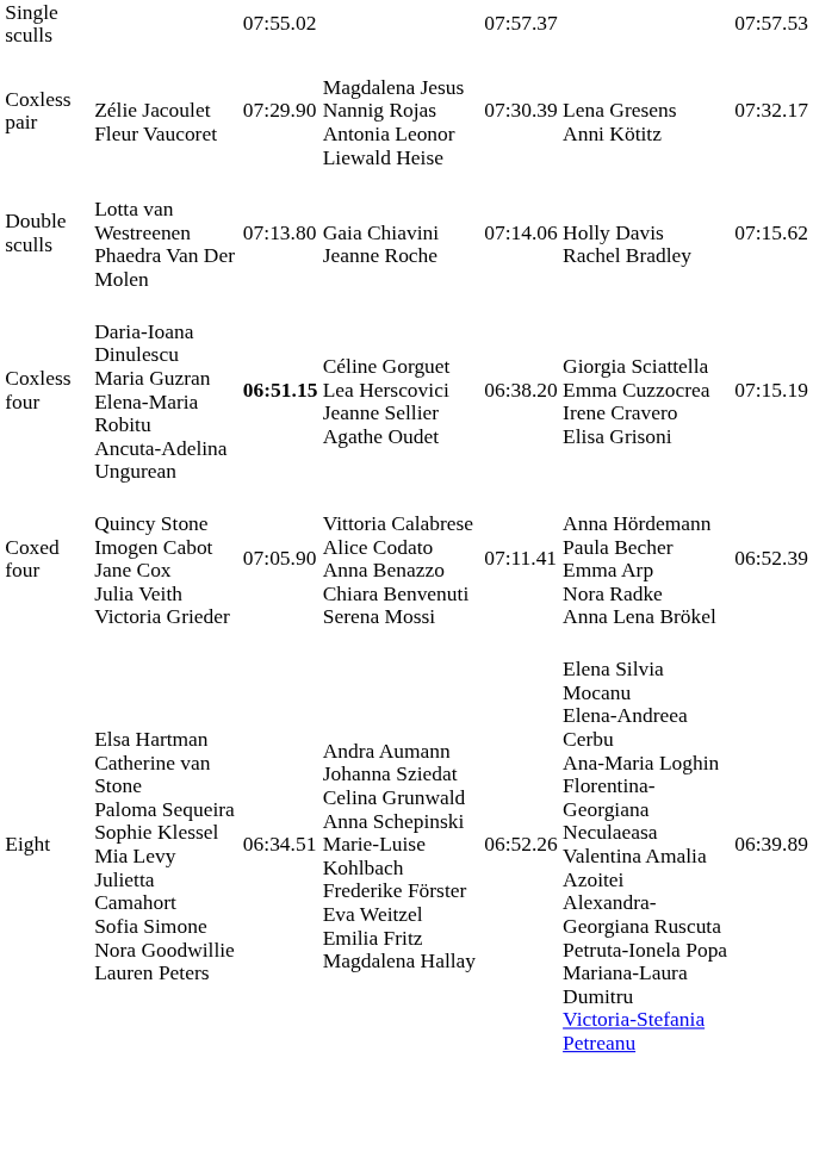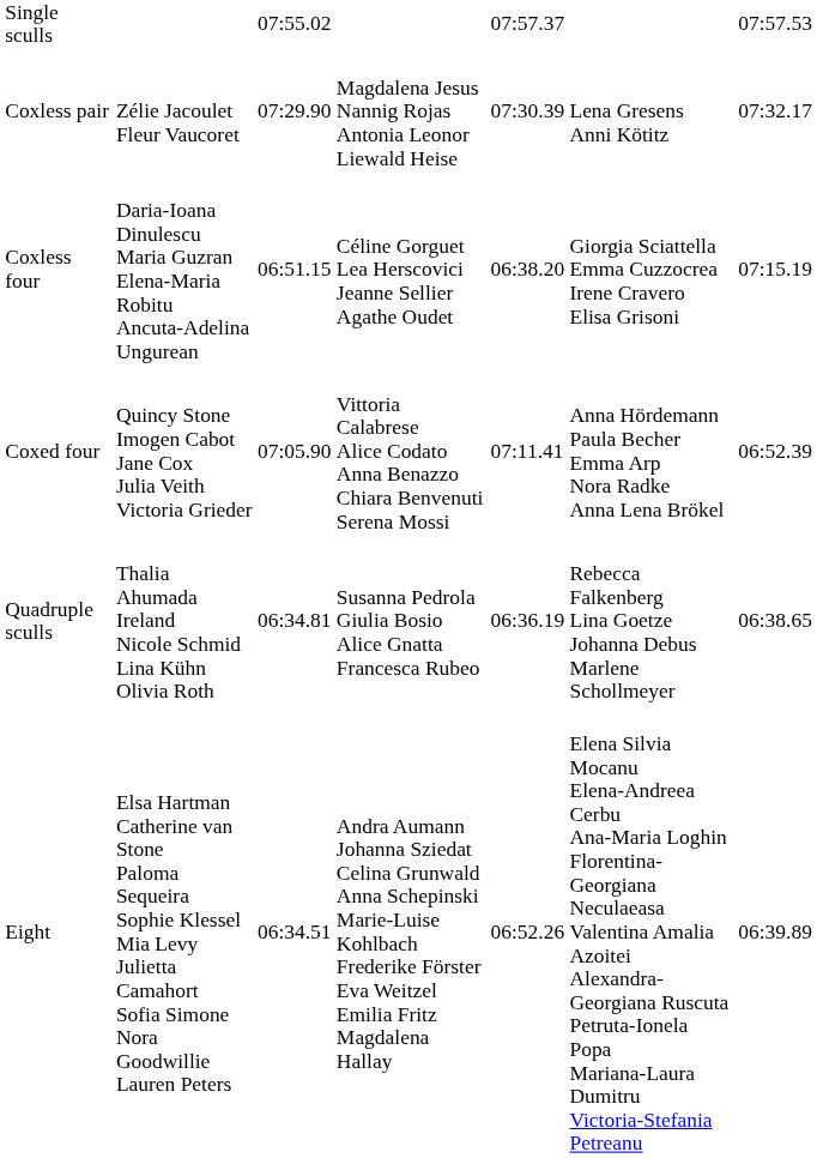 <table>
 <tr>
 <td>Single sculls</td>
 <td></td>
 <td>07:55.02</td>
 <td></td>
 <td>07:57.37</td>
 <td></td>
 <td>07:57.53</td>
 </tr>
 <tr>
 <td>Coxless pair</td>
 <td><br>Zélie Jacoulet<br>Fleur Vaucoret</td>
 <td>07:29.90</td>
 <td><br>Magdalena Jesus Nannig Rojas<br>Antonia Leonor Liewald Heise</td>
 <td>07:30.39</td>
 <td><br>Lena Gresens<br>Anni Kötitz</td>
 <td>07:32.17</td>
 </tr>
 <tr>
-<td>Double sculls</td>
-<td><br>Lotta van Westreenen<br>Phaedra Van Der Molen</td>
-<td>07:13.80</td>
-<td><br>Gaia Chiavini<br>Jeanne Roche</td>
-<td>07:14.06</td>
-<td><br>Holly Davis<br>Rachel Bradley</td>
-<td>07:15.62</td>
-</tr>
-<tr>
 <td>Coxless four</td>
 <td><br>Daria-Ioana Dinulescu<br>Maria Guzran<br>Elena-Maria Robitu<br>Ancuta-Adelina Ungurean</td>
-<td><strong>06:51.15</strong></td>
+<td>06:51.15</td>
 <td><br>Céline Gorguet<br>Lea Herscovici<br>Jeanne Sellier<br>Agathe Oudet</td>
 <td>06:38.20</td>
 <td><br>Giorgia Sciattella<br>Emma Cuzzocrea<br>Irene Cravero<br>Elisa Grisoni</td>
 <td>07:15.19</td>
 </tr>
 <tr>
 <td>Coxed four</td>
 <td><br>Quincy Stone<br>Imogen Cabot<br>Jane Cox<br>Julia Veith<br>Victoria Grieder</td>
 <td>07:05.90</td>
 <td><br>Vittoria Calabrese<br>Alice Codato<br>Anna Benazzo<br>Chiara Benvenuti<br>Serena Mossi</td>
 <td>07:11.41</td>
 <td><br>Anna Hördemann<br>Paula Becher<br>Emma Arp<br>Nora Radke<br>Anna Lena Brökel</td>
 <td>06:52.39</td>
 </tr>
 <tr>
+<td>Quadruple sculls</td>
+<td><br>Thalia Ahumada Ireland<br>Nicole Schmid<br>Lina Kühn<br>Olivia Roth</td>
+<td>06:34.81</td>
+<td><br>Susanna Pedrola<br>Giulia Bosio<br>Alice Gnatta<br>Francesca Rubeo</td>
+<td>06:36.19</td>
+<td><br>Rebecca Falkenberg<br>Lina Goetze<br>Johanna Debus<br>Marlene Schollmeyer</td>
+<td>06:38.65</td>
+</tr>
+<tr>
 <td>Eight</td>
 <td><br>Elsa Hartman<br>Catherine van Stone<br>Paloma Sequeira<br>Sophie Klessel<br>Mia Levy<br>Julietta Camahort<br>Sofia Simone<br>Nora Goodwillie<br>Lauren Peters</td>
 <td>06:34.51</td>
 <td><br>Andra Aumann<br>Johanna Sziedat<br>Celina Grunwald<br>Anna Schepinski<br>Marie-Luise Kohlbach<br>Frederike Förster<br>Eva Weitzel<br>Emilia Fritz<br>Magdalena Hallay</td>
 <td>06:52.26</td>
 <td><br>Elena Silvia Mocanu<br>Elena-Andreea Cerbu<br>Ana-Maria Loghin<br>Florentina-Georgiana Neculaeasa<br>Valentina Amalia Azoitei<br>Alexandra-Georgiana Ruscuta<br>Petruta-Ionela Popa<br>Mariana-Laura Dumitru<br><a href='#'>Victoria-Stefania Petreanu</a></td>
 <td>06:39.89</td>
 </tr>
 <tr>
 </tr>
 </table>
